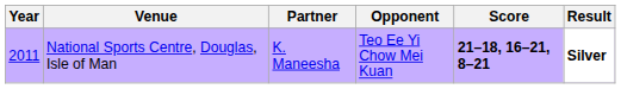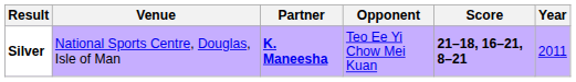 <table class="sortable wikitable" style="font-size: 90%;">
 <tr>
-<th>Year</th>
+<th>Result</th>
 <th>Venue</th>
 <th>Partner</th>
 <th>Opponent</th>
 <th>Score</th>
-<th>Result</th>
+<th>Year</th>
 </tr>
 <tr style="background:#C6AEFF">
-<td align="center"><a href='#'>2011</a></td>
+<td style="text-align:left; background:white"> <strong>Silver</strong></td>
 <td align="left"><a href='#'>National Sports Centre</a>, <a href='#'>Douglas</a>, Isle of Man</td>
-<td align="left"> <a href='#'>K. Maneesha</a></td>
+<td align="left"><strong> <a href='#'>K. Maneesha</a></strong></td>
 <td align="left"> <a href='#'>Teo Ee Yi</a><br> <a href='#'>Chow Mei Kuan</a></td>
 <td align="left"><strong>21–18, 16–21, 8–21</strong></td>
-<td style="text-align:left; background:white"> <strong>Silver</strong></td>
+<td align="center"><a href='#'>2011</a></td>
 </tr>
 </table>
